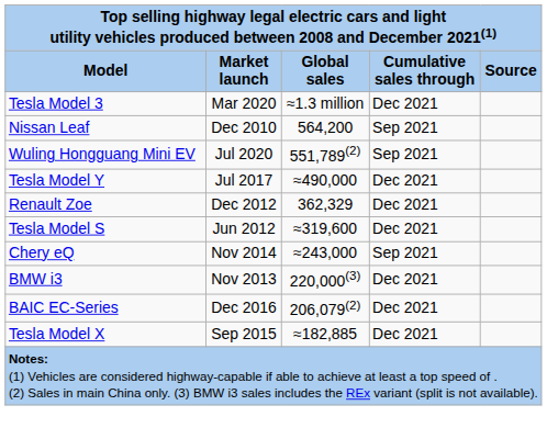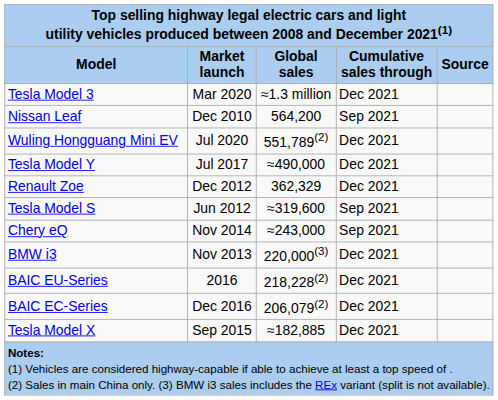 <table class="wikitable" style="margin: 1em auto 1em auto">
 <tr>
 <th colspan="5" style="text-align:center; background:#abcdef;">Top selling highway legal electric cars and light<br> utility vehicles produced between 2008 and December 2021<sup>(1)</sup><br></th>
 </tr>
 <tr>
 <th style="background:#ABCDEF;">Model</th>
 <th style="background:#abcdef;">Market<br>launch</th>
 <th style="background:#abcdef;">Global<br> sales</th>
 <th style="background:#abcdef;">Cumulative<br>sales through</th>
 <th style="background:#abcdef;">Source</th>
 </tr>
 <tr align=center>
 <td align=left><a href='#'>Tesla Model 3</a></td>
 <td>Mar 2020</td>
 <td>≈1.3 million</td>
 <td align=left>Dec 2021</td>
 <td align=left></td>
 </tr>
 <tr align=center>
 <td align=left><a href='#'>Nissan Leaf</a></td>
 <td>Dec 2010</td>
 <td>564,200</td>
 <td align=left>Sep 2021</td>
 <td align=left></td>
 </tr>
 <tr align=center>
 <td align=left><a href='#'>Wuling Hongguang Mini EV</a></td>
 <td>Jul 2020</td>
 <td>551,789<sup>(2)</sup></td>
-<td align=left>Sep 2021</td>
+<td align=left>Dec 2021</td>
 <td align=left></td>
 </tr>
 <tr align=center>
 <td align=left><a href='#'>Tesla Model Y</a></td>
 <td>Jul 2017</td>
 <td>≈490,000</td>
 <td align=left>Dec 2021</td>
 <td align=left></td>
 </tr>
 <tr align=center>
 <td align=left><a href='#'>Renault Zoe</a></td>
 <td>Dec 2012</td>
 <td>362,329</td>
 <td align=left>Dec 2021</td>
 <td align=left></td>
 </tr>
 <tr align=center>
 <td align=left><a href='#'>Tesla Model S</a></td>
 <td>Jun 2012</td>
 <td>≈319,600</td>
-<td align=left>Dec 2021</td>
+<td align=left>Sep 2021</td>
 <td align=left></td>
 </tr>
 <tr align=center>
 <td align=left><a href='#'>Chery eQ</a></td>
 <td>Nov 2014</td>
 <td>≈243,000</td>
 <td align=left>Sep 2021</td>
 <td align=left></td>
 </tr>
 <tr align=center>
 <td align=left><a href='#'>BMW i3</a></td>
 <td>Nov 2013</td>
 <td>220,000<sup>(3)</sup></td>
+<td align=left>Dec 2021</td>
+<td align=left></td>
+</tr>
+<tr align=center>
+<td align=left><a href='#'>BAIC EU-Series</a></td>
+<td>2016</td>
+<td>218,228<sup>(2)</sup></td>
 <td align=left>Dec 2021</td>
 <td align=left></td>
 </tr>
 <tr align=center>
 <td align=left><a href='#'>BAIC EC-Series</a></td>
 <td>Dec 2016</td>
 <td>206,079<sup>(2)</sup></td>
 <td align=left>Dec 2021</td>
 <td align=left></td>
 </tr>
 <tr align=center>
 <td align=left><a href='#'>Tesla Model X</a></td>
 <td>Sep 2015</td>
 <td>≈182,885</td>
 <td align=left>Dec 2021</td>
 <td align=left></td>
 </tr>
 <tr>
 <td colspan="5" style="background:#ABCDEF;"><small><strong>Notes:</strong> <br>(1) Vehicles are considered highway-capable if able to achieve at least a top speed of .<br> (2) Sales in main China only. (3) BMW i3 sales includes the <a href='#'>REx</a> variant (split is not available). </small></td>
 </tr>
 </table>
